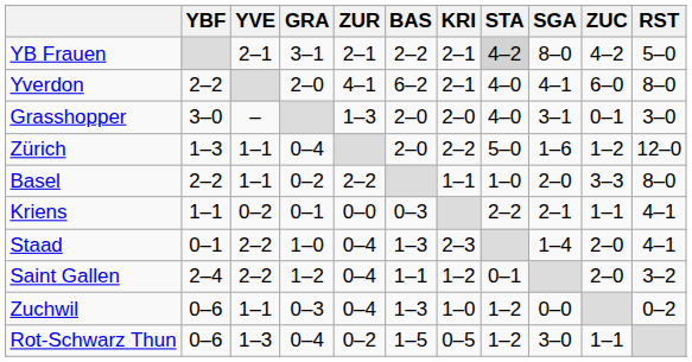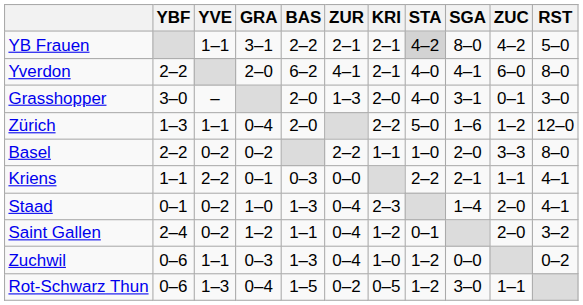 <table class="wikitable" style="text-align: center;">
 <tr>
 <th></th>
 <th>YBF</th>
 <th>YVE</th>
 <th>GRA</th>
+<th>BAS</th>
 <th>ZUR</th>
-<th>BAS</th>
 <th>KRI</th>
 <th>STA</th>
 <th>SGA</th>
 <th>ZUC</th>
 <th>RST</th>
 </tr>
 <tr>
 <td align="left"><a href='#'>YB Frauen</a></td>
 <td bgcolor="#DCDCDC"></td>
+<td>1–1</td>
+<td>3–1</td>
+<td>2–2</td>
 <td>2–1</td>
-<td>3–1</td>
-<td>2–1</td>
-<td>2–2</td>
 <td>2–1</td>
 <td style="background: lightgrey;">4–2</td>
 <td>8–0</td>
 <td>4–2</td>
 <td>5–0</td>
 </tr>
 <tr>
 <td align="left"><a href='#'>Yverdon</a></td>
 <td>2–2</td>
 <td bgcolor="#DCDCDC"></td>
 <td>2–0</td>
+<td>6–2</td>
 <td>4–1</td>
-<td>6–2</td>
 <td>2–1</td>
 <td>4–0</td>
 <td>4–1</td>
 <td>6–0</td>
 <td>8–0</td>
 </tr>
 <tr>
 <td align="left"><a href='#'>Grasshopper</a></td>
 <td>3–0</td>
 <td>–</td>
 <td bgcolor="#DCDCDC"></td>
+<td>2–0</td>
 <td>1–3</td>
-<td>2–0</td>
 <td>2–0</td>
 <td>4–0</td>
 <td>3–1</td>
 <td>0–1</td>
 <td>3–0</td>
 </tr>
 <tr>
 <td align="left"><a href='#'>Zürich</a></td>
 <td>1–3</td>
 <td>1–1</td>
 <td>0–4</td>
+<td>2–0</td>
 <td bgcolor="#DCDCDC"></td>
-<td>2–0</td>
 <td>2–2</td>
 <td>5–0</td>
 <td>1–6</td>
 <td>1–2</td>
 <td>12–0</td>
 </tr>
 <tr>
 <td align="left"><a href='#'>Basel</a></td>
 <td>2–2</td>
-<td>1–1</td>
 <td>0–2</td>
+<td>0–2</td>
+<td bgcolor="#DCDCDC"></td>
 <td>2–2</td>
-<td bgcolor="#DCDCDC"></td>
 <td>1–1</td>
 <td>1–0</td>
 <td>2–0</td>
 <td>3–3</td>
 <td>8–0</td>
 </tr>
 <tr>
 <td align="left"><a href='#'>Kriens</a></td>
 <td>1–1</td>
-<td>0–2</td>
+<td>2–2</td>
 <td>0–1</td>
+<td>0–3</td>
 <td>0–0</td>
-<td>0–3</td>
 <td bgcolor="#DCDCDC"></td>
 <td>2–2</td>
 <td>2–1</td>
 <td>1–1</td>
 <td>4–1</td>
 </tr>
 <tr>
 <td align="left"><a href='#'>Staad</a></td>
 <td>0–1</td>
-<td>2–2</td>
+<td>0–2</td>
 <td>1–0</td>
+<td>1–3</td>
 <td>0–4</td>
-<td>1–3</td>
 <td>2–3</td>
 <td bgcolor="#DCDCDC"></td>
 <td>1–4</td>
 <td>2–0</td>
 <td>4–1</td>
 </tr>
 <tr>
 <td align="left"><a href='#'>Saint Gallen</a></td>
 <td>2–4</td>
-<td>2–2</td>
+<td>0–2</td>
 <td>1–2</td>
+<td>1–1</td>
 <td>0–4</td>
-<td>1–1</td>
 <td>1–2</td>
 <td>0–1</td>
 <td bgcolor="#DCDCDC"></td>
 <td>2–0</td>
 <td>3–2</td>
 </tr>
 <tr>
 <td align="left"><a href='#'>Zuchwil</a></td>
 <td>0–6</td>
 <td>1–1</td>
 <td>0–3</td>
+<td>1–3</td>
 <td>0–4</td>
-<td>1–3</td>
 <td>1–0</td>
 <td>1–2</td>
 <td>0–0</td>
 <td bgcolor="#DCDCDC"></td>
 <td>0–2</td>
 </tr>
 <tr>
 <td align="left"><a href='#'>Rot-Schwarz Thun</a></td>
 <td>0–6</td>
 <td>1–3</td>
 <td>0–4</td>
+<td>1–5</td>
 <td>0–2</td>
-<td>1–5</td>
 <td>0–5</td>
 <td>1–2</td>
 <td>3–0</td>
 <td>1–1</td>
 <td bgcolor="#DCDCDC"></td>
 </tr>
 </table>
